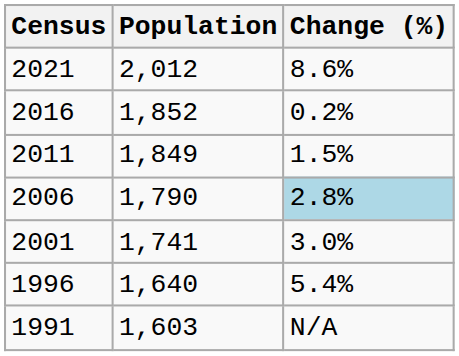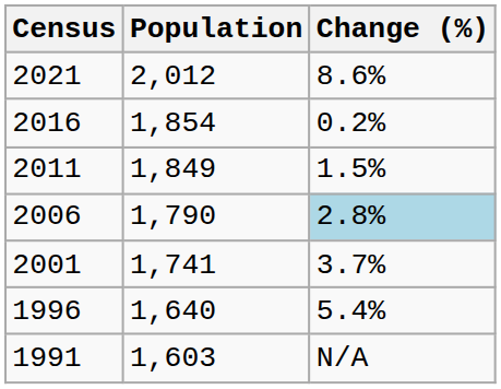 <table class="wikitable">
 <tr>
 <th>Census</th>
 <th>Population</th>
 <th>Change (%)</th>
 </tr>
 <tr>
 <td>2021</td>
 <td>2,012</td>
 <td> 8.6%</td>
 </tr>
 <tr>
 <td>2016</td>
-<td>1,852</td>
+<td>1,854</td>
 <td> 0.2%</td>
 </tr>
 <tr>
 <td>2011</td>
 <td>1,849</td>
 <td> 1.5%</td>
 </tr>
 <tr>
 <td>2006</td>
 <td>1,790</td>
 <td style="background: lightblue;"> 2.8%</td>
 </tr>
 <tr>
 <td>2001</td>
 <td>1,741</td>
-<td> 3.0%</td>
+<td> 3.7%</td>
 </tr>
 <tr>
 <td>1996</td>
 <td>1,640</td>
 <td> 5.4%</td>
 </tr>
 <tr>
 <td>1991</td>
 <td>1,603</td>
 <td>N/A</td>
 </tr>
 </table>
